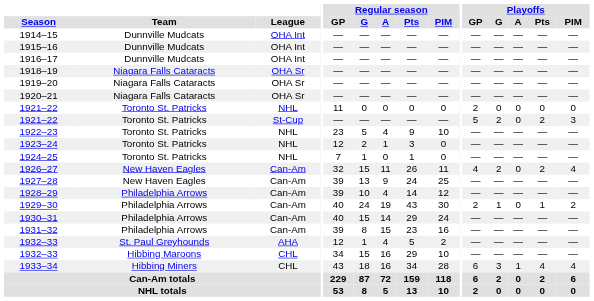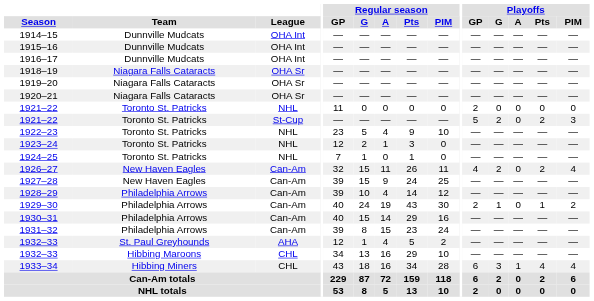 <table border="0" cellpadding="1" cellspacing="0" style="text-align:center; width:60em">
 <tr bgcolor="#e0e0e0">
 <th colspan="3" bgcolor="#ffffff"></th>
 <th rowspan="100" bgcolor="#ffffff"></th>
 <th colspan="5"><a href='#'>Regular season</a></th>
 <th rowspan="100" bgcolor="#ffffff"></th>
 <th colspan="5"><a href='#'>Playoffs</a></th>
 </tr>
 <tr bgcolor="#e0e0e0">
 <th><a href='#'>Season</a></th>
 <th>Team</th>
 <th>League</th>
 <th>GP</th>
 <th><a href='#'>G</a></th>
 <th><a href='#'>A</a></th>
 <th><a href='#'>Pts</a></th>
 <th><a href='#'>PIM</a></th>
 <th>GP</th>
 <th>G</th>
 <th>A</th>
 <th>Pts</th>
 <th>PIM</th>
 </tr>
 <tr>
 <td>1914–15</td>
 <td>Dunnville Mudcats</td>
 <td><a href='#'>OHA Int</a></td>
 <td>—</td>
 <td>—</td>
 <td>—</td>
 <td>—</td>
 <td>—</td>
 <td>—</td>
 <td>—</td>
 <td>—</td>
 <td>—</td>
 <td>—</td>
 </tr>
 <tr bgcolor="#f0f0f0">
 <td>1915–16</td>
 <td>Dunnville Mudcats</td>
 <td>OHA Int</td>
 <td>—</td>
 <td>—</td>
 <td>—</td>
 <td>—</td>
 <td>—</td>
 <td>—</td>
 <td>—</td>
 <td>—</td>
 <td>—</td>
 <td>—</td>
 </tr>
 <tr>
 <td>1916–17</td>
 <td>Dunnville Mudcats</td>
 <td>OHA Int</td>
 <td>—</td>
 <td>—</td>
 <td>—</td>
 <td>—</td>
 <td>—</td>
 <td>—</td>
 <td>—</td>
 <td>—</td>
 <td>—</td>
 <td>—</td>
 </tr>
 <tr bgcolor="#f0f0f0">
 <td>1918–19</td>
 <td><a href='#'>Niagara Falls Cataracts</a></td>
 <td><a href='#'>OHA Sr</a></td>
 <td>—</td>
 <td>—</td>
 <td>—</td>
 <td>—</td>
 <td>—</td>
 <td>—</td>
 <td>—</td>
 <td>—</td>
 <td>—</td>
 <td>—</td>
 </tr>
 <tr>
 <td>1919–20</td>
 <td>Niagara Falls Cataracts</td>
 <td>OHA Sr</td>
 <td>—</td>
 <td>—</td>
 <td>—</td>
 <td>—</td>
 <td>—</td>
 <td>—</td>
 <td>—</td>
 <td>—</td>
 <td>—</td>
 <td>—</td>
 </tr>
 <tr bgcolor="#f0f0f0">
 <td>1920–21</td>
 <td>Niagara Falls Cataracts</td>
 <td>OHA Sr</td>
 <td>—</td>
 <td>—</td>
 <td>—</td>
 <td>—</td>
 <td>—</td>
 <td>—</td>
 <td>—</td>
 <td>—</td>
 <td>—</td>
 <td>—</td>
 </tr>
 <tr>
 <td><a href='#'>1921–22</a></td>
 <td><a href='#'>Toronto St. Patricks</a></td>
 <td><a href='#'>NHL</a></td>
 <td>11</td>
 <td>0</td>
 <td>0</td>
 <td>0</td>
 <td>0</td>
 <td>2</td>
 <td>0</td>
 <td>0</td>
 <td>0</td>
 <td>0</td>
 </tr>
 <tr bgcolor="#f0f0f0">
 <td><a href='#'>1921–22</a></td>
 <td>Toronto St. Patricks</td>
 <td><a href='#'>St-Cup</a></td>
 <td>—</td>
 <td>—</td>
 <td>—</td>
 <td>—</td>
 <td>—</td>
 <td>5</td>
 <td>2</td>
 <td>0</td>
 <td>2</td>
 <td>3</td>
 </tr>
 <tr>
 <td><a href='#'>1922–23</a></td>
 <td>Toronto St. Patricks</td>
 <td>NHL</td>
 <td>23</td>
 <td>5</td>
 <td>4</td>
 <td>9</td>
 <td>10</td>
 <td>—</td>
 <td>—</td>
 <td>—</td>
 <td>—</td>
 <td>—</td>
 </tr>
 <tr bgcolor="#f0f0f0">
 <td><a href='#'>1923–24</a></td>
 <td>Toronto St. Patricks</td>
 <td>NHL</td>
 <td>12</td>
 <td>2</td>
 <td>1</td>
 <td>3</td>
 <td>0</td>
 <td>—</td>
 <td>—</td>
 <td>—</td>
 <td>—</td>
 <td>—</td>
 </tr>
 <tr>
 <td><a href='#'>1924–25</a></td>
 <td>Toronto St. Patricks</td>
 <td>NHL</td>
 <td>7</td>
 <td>1</td>
 <td>0</td>
 <td>1</td>
 <td>0</td>
 <td>—</td>
 <td>—</td>
 <td>—</td>
 <td>—</td>
 <td>—</td>
 </tr>
 <tr bgcolor="#f0f0f0">
 <td><a href='#'>1926–27</a></td>
 <td><a href='#'>New Haven Eagles</a></td>
 <td><a href='#'>Can-Am</a></td>
 <td>32</td>
 <td>15</td>
 <td>11</td>
 <td>26</td>
 <td>11</td>
 <td>4</td>
 <td>2</td>
 <td>0</td>
 <td>2</td>
 <td>4</td>
 </tr>
 <tr>
 <td><a href='#'>1927–28</a></td>
 <td>New Haven Eagles</td>
 <td>Can-Am</td>
 <td>39</td>
-<td>13</td>
+<td>15</td>
 <td>9</td>
 <td>24</td>
 <td>25</td>
 <td>—</td>
 <td>—</td>
 <td>—</td>
 <td>—</td>
 <td>—</td>
 </tr>
 <tr bgcolor="#f0f0f0">
 <td><a href='#'>1928–29</a></td>
 <td><a href='#'>Philadelphia Arrows</a></td>
 <td>Can-Am</td>
 <td>39</td>
 <td>10</td>
 <td>4</td>
 <td>14</td>
 <td>12</td>
 <td>—</td>
 <td>—</td>
 <td>—</td>
 <td>—</td>
 <td>—</td>
 </tr>
 <tr>
 <td><a href='#'>1929–30</a></td>
 <td>Philadelphia Arrows</td>
 <td>Can-Am</td>
 <td>40</td>
 <td>24</td>
 <td>19</td>
 <td>43</td>
 <td>30</td>
 <td>2</td>
 <td>1</td>
 <td>0</td>
 <td>1</td>
 <td>2</td>
 </tr>
 <tr bgcolor="#f0f0f0">
 <td><a href='#'>1930–31</a></td>
 <td>Philadelphia Arrows</td>
 <td>Can-Am</td>
 <td>40</td>
 <td>15</td>
 <td>14</td>
 <td>29</td>
-<td>24</td>
+<td>16</td>
 <td>—</td>
 <td>—</td>
 <td>—</td>
 <td>—</td>
 <td>—</td>
 </tr>
 <tr>
 <td><a href='#'>1931–32</a></td>
 <td>Philadelphia Arrows</td>
 <td>Can-Am</td>
 <td>39</td>
 <td>8</td>
 <td>15</td>
 <td>23</td>
-<td>16</td>
+<td>24</td>
 <td>—</td>
 <td>—</td>
 <td>—</td>
 <td>—</td>
 <td>—</td>
 </tr>
 <tr bgcolor="#f0f0f0">
 <td><a href='#'>1932–33</a></td>
 <td><a href='#'>St. Paul Greyhounds</a></td>
 <td><a href='#'>AHA</a></td>
 <td>12</td>
 <td>1</td>
 <td>4</td>
 <td>5</td>
 <td>2</td>
 <td>—</td>
 <td>—</td>
 <td>—</td>
 <td>—</td>
 <td>—</td>
 </tr>
 <tr>
 <td><a href='#'>1932–33</a></td>
 <td><a href='#'>Hibbing Maroons</a></td>
 <td><a href='#'>CHL</a></td>
 <td>34</td>
-<td>15</td>
+<td>13</td>
 <td>16</td>
 <td>29</td>
 <td>10</td>
 <td>—</td>
 <td>—</td>
 <td>—</td>
 <td>—</td>
 <td>—</td>
 </tr>
 <tr bgcolor="#f0f0f0">
 <td><a href='#'>1933–34</a></td>
 <td><a href='#'>Hibbing Miners</a></td>
 <td>CHL</td>
 <td>43</td>
 <td>18</td>
 <td>16</td>
 <td>34</td>
 <td>28</td>
 <td>6</td>
 <td>3</td>
 <td>1</td>
 <td>4</td>
 <td>4</td>
 </tr>
 <tr bgcolor="#e0e0e0">
 <th colspan="3">Can-Am totals</th>
 <th>229</th>
 <th>87</th>
 <th>72</th>
 <th>159</th>
 <th>118</th>
 <th>6</th>
 <th>2</th>
 <th>0</th>
 <th>2</th>
 <th>6</th>
 </tr>
 <tr bgcolor="#e0e0e0">
 <th colspan="3">NHL totals</th>
 <th>53</th>
 <th>8</th>
 <th>5</th>
 <th>13</th>
 <th>10</th>
 <th>2</th>
 <th>0</th>
 <th>0</th>
 <th>0</th>
 <th>0</th>
 </tr>
 </table>
